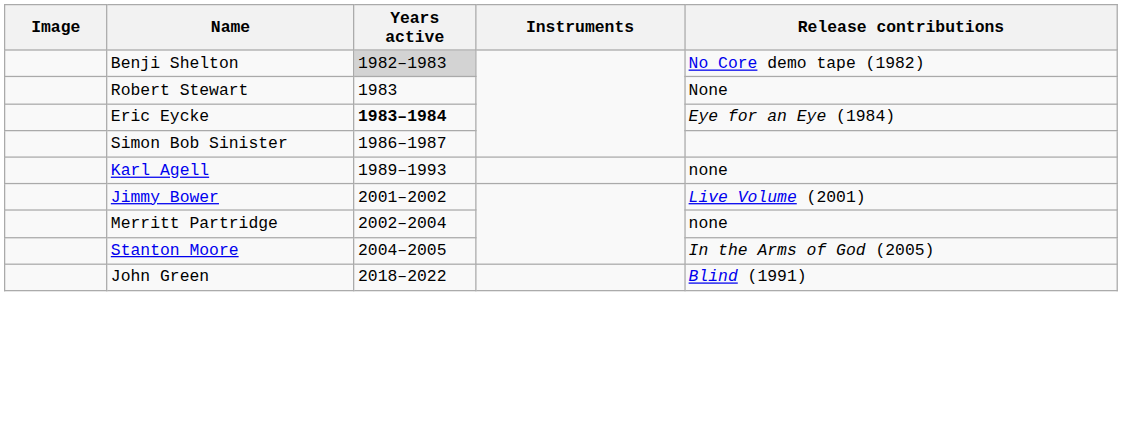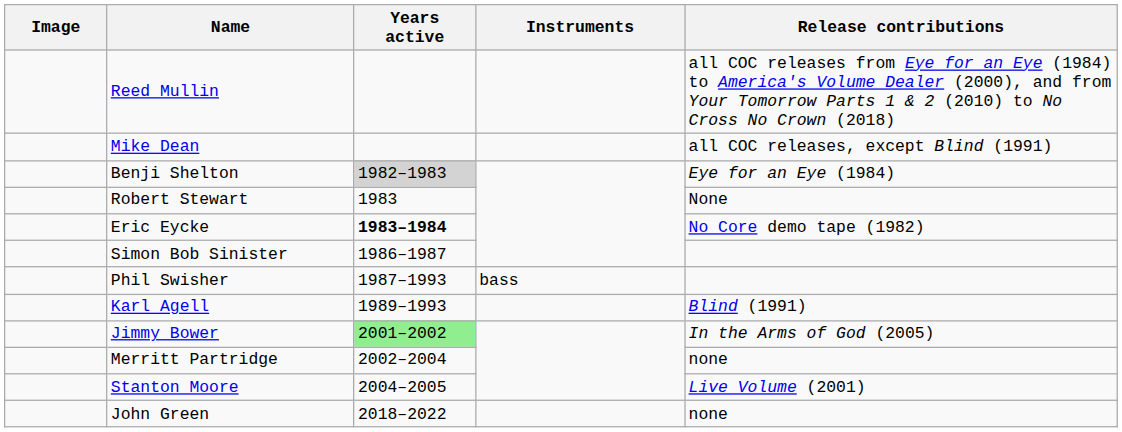 <table class="wikitable" border="1" width=100%>
 <tr>
 <th width="75">Image</th>
 <th width="190">Name</th>
 <th width="90">Years active</th>
 <th width="160">Instruments</th>
 <th>Release contributions</th>
 </tr>
 <tr>
 <td></td>
+<td><a href='#'>Reed Mullin</a></td>
+<td></td>
+<td></td>
+<td>all COC releases from <em><a href='#'>Eye for an Eye</a></em> (1984) to <em><a href='#'>America's Volume Dealer</a></em> (2000), and from <em>Your Tomorrow Parts 1 & 2</em> (2010) to <em>No Cross No Crown</em> (2018)</td>
+</tr>
+<tr>
+<td></td>
+<td><a href='#'>Mike Dean</a></td>
+<td></td>
+<td></td>
+<td>all COC releases, except <em>Blind</em> (1991)</td>
+</tr>
+<tr>
+<td></td>
 <td>Benji Shelton</td>
 <td style="background: lightgrey;">1982–1983</td>
 <td rowspan="4"></td>
-<td><a href='#'>No Core</a> demo tape (1982)</td>
+<td><em>Eye for an Eye</em> (1984)</td>
 </tr>
 <tr>
 <td></td>
 <td>Robert Stewart</td>
 <td>1983</td>
 <td>None</td>
 </tr>
 <tr>
 <td></td>
 <td>Eric Eycke</td>
 <td><strong>1983–1984 </strong></td>
-<td><em>Eye for an Eye</em> (1984)</td>
+<td><a href='#'>No Core</a> demo tape (1982)</td>
 </tr>
 <tr>
 <td></td>
 <td>Simon Bob Sinister</td>
 <td>1986–1987</td>
 <td></td>
 </tr>
 <tr>
 <td></td>
+<td>Phil Swisher</td>
+<td>1987–1993</td>
+<td>bass</td>
+<td></td>
+</tr>
+<tr>
+<td></td>
 <td><a href='#'>Karl Agell</a></td>
 <td>1989–1993</td>
 <td></td>
-<td>none</td>
+<td><em><a href='#'>Blind</a></em> (1991)</td>
 </tr>
 <tr>
 <td></td>
 <td><a href='#'>Jimmy Bower</a></td>
-<td>2001–2002</td>
+<td style="background: lightgreen;">2001–2002</td>
 <td rowspan="3"></td>
-<td><em><a href='#'>Live Volume</a></em> (2001)</td>
+<td><em>In the Arms of God</em> (2005)</td>
 </tr>
 <tr>
 <td></td>
 <td>Merritt Partridge</td>
 <td>2002–2004</td>
 <td>none</td>
 </tr>
 <tr>
 <td></td>
 <td><a href='#'>Stanton Moore</a></td>
 <td>2004–2005 </td>
-<td><em>In the Arms of God</em> (2005)</td>
+<td><em><a href='#'>Live Volume</a></em> (2001)</td>
 </tr>
 <tr>
 <td></td>
 <td>John Green</td>
 <td>2018–2022 </td>
 <td></td>
-<td><em><a href='#'>Blind</a></em> (1991)</td>
+<td>none</td>
 </tr>
 </table>
